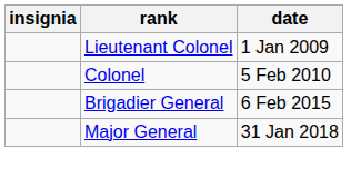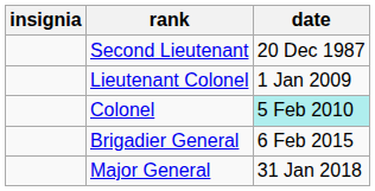 <table class=wikitable>
 <tr>
 <th>insignia</th>
 <th>rank</th>
 <th>date</th>
+</tr>
+<tr>
+<td></td>
+<td><a href='#'>Second Lieutenant</a></td>
+<td>20 Dec 1987</td>
 </tr>
 <tr>
 <td></td>
 <td><a href='#'>Lieutenant Colonel</a></td>
 <td>1 Jan 2009</td>
 </tr>
 <tr>
 <td></td>
 <td><a href='#'>Colonel</a></td>
-<td>5 Feb 2010</td>
+<td style="background: paleturquoise;">5 Feb 2010</td>
 </tr>
 <tr>
 <td></td>
 <td><a href='#'>Brigadier General</a></td>
 <td>6 Feb 2015</td>
 </tr>
 <tr>
 <td></td>
 <td><a href='#'>Major General</a></td>
 <td>31 Jan 2018</td>
 </tr>
 </table>
